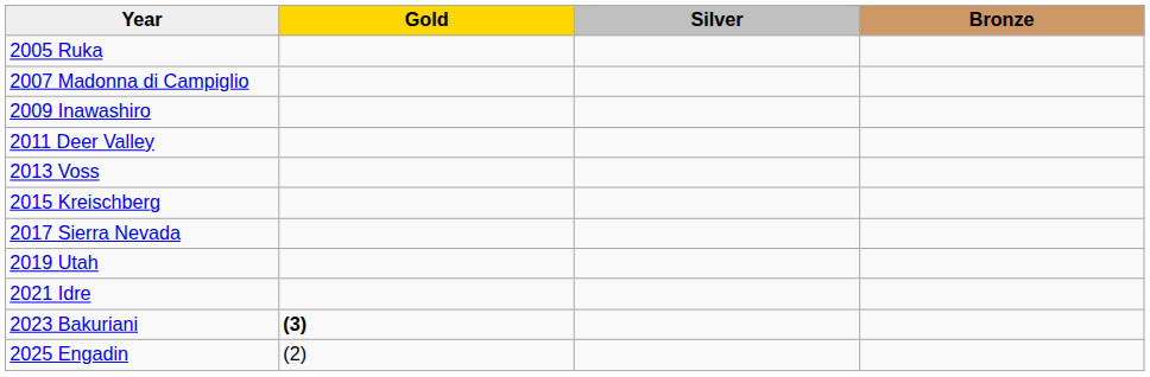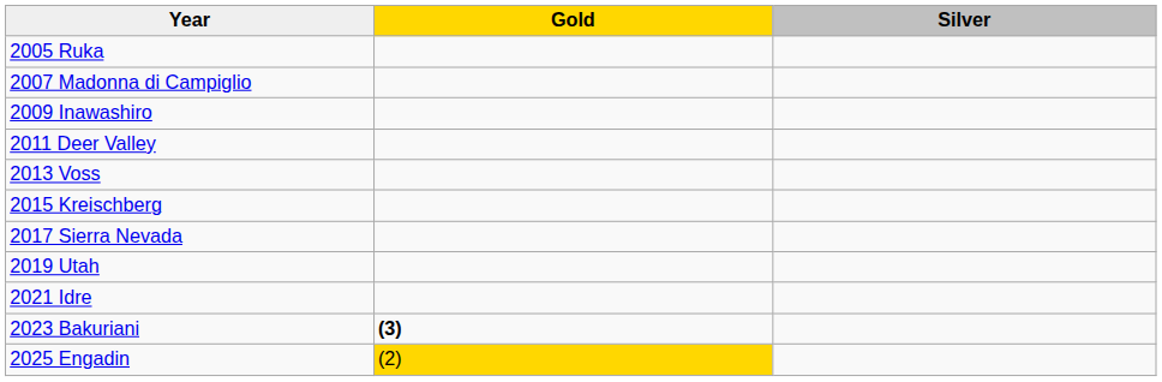 <table class="wikitable sortable" style="width:950px;">
 <tr>
 <th style="width:24%; background:#efefef;">Year</th>
 <th style="width:26%; background:gold">Gold</th>
 <th style="width:25%; background:silver">Silver</th>
-<th style="width:25%; background:#CC9966">Bronze</th>
 </tr>
 <tr>
 <td><a href='#'>2005 Ruka</a></td>
-<td></td>
 <td></td>
 <td></td>
 </tr>
 <tr>
 <td><a href='#'>2007 Madonna di Campiglio</a></td>
 <td></td>
 <td></td>
-<td></td>
 </tr>
 <tr>
 <td><a href='#'>2009 Inawashiro</a></td>
-<td></td>
 <td></td>
 <td></td>
 </tr>
 <tr>
 <td><a href='#'>2011 Deer Valley</a></td>
 <td></td>
 <td></td>
-<td></td>
 </tr>
 <tr>
 <td><a href='#'>2013 Voss</a></td>
-<td></td>
 <td></td>
 <td></td>
 </tr>
 <tr>
 <td><a href='#'>2015 Kreischberg</a></td>
 <td></td>
 <td></td>
-<td></td>
 </tr>
 <tr>
 <td><a href='#'>2017 Sierra Nevada</a></td>
-<td></td>
 <td></td>
 <td></td>
 </tr>
 <tr>
 <td><a href='#'>2019 Utah</a></td>
 <td></td>
 <td></td>
-<td></td>
 </tr>
 <tr>
 <td><a href='#'>2021 Idre</a></td>
-<td></td>
 <td></td>
 <td></td>
 </tr>
 <tr>
 <td><a href='#'>2023 Bakuriani</a></td>
 <td> <strong>(3)</strong></td>
 <td></td>
-<td></td>
 </tr>
 <tr>
 <td><a href='#'>2025 Engadin</a></td>
-<td> (2)</td>
-<td></td>
+<td style="background: gold;"> (2)</td>
 <td></td>
 </tr>
 </table>
